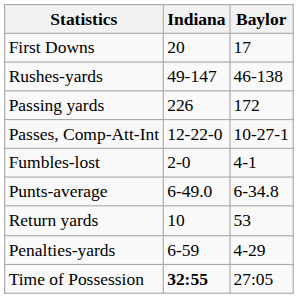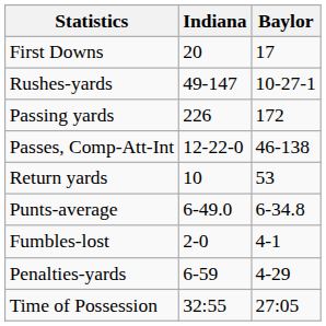 <table class="wikitable" style="font-size: 95%;">
 <tr>
 <th>Statistics</th>
 <th>Indiana</th>
 <th>Baylor</th>
 </tr>
 <tr>
 <td>First Downs</td>
 <td>20</td>
 <td>17</td>
 </tr>
 <tr>
 <td>Rushes-yards</td>
 <td>49-147</td>
-<td>46-138</td>
+<td>10-27-1</td>
 </tr>
 <tr>
 <td>Passing yards</td>
 <td>226</td>
 <td>172</td>
 </tr>
 <tr>
 <td>Passes, Comp-Att-Int</td>
 <td>12-22-0</td>
-<td>10-27-1</td>
+<td>46-138</td>
 </tr>
 <tr>
-<td>Fumbles-lost</td>
-<td>2-0</td>
-<td>4-1</td>
+<td>Return yards</td>
+<td>10</td>
+<td>53</td>
 </tr>
 <tr>
 <td>Punts-average</td>
 <td>6-49.0</td>
 <td>6-34.8</td>
 </tr>
 <tr>
-<td>Return yards</td>
-<td>10</td>
-<td>53</td>
+<td>Fumbles-lost</td>
+<td>2-0</td>
+<td>4-1</td>
 </tr>
 <tr>
 <td>Penalties-yards</td>
 <td>6-59</td>
 <td>4-29</td>
 </tr>
 <tr>
 <td>Time of Possession</td>
-<td><strong>32:55</strong></td>
+<td>32:55</td>
 <td>27:05</td>
 </tr>
 </table>
